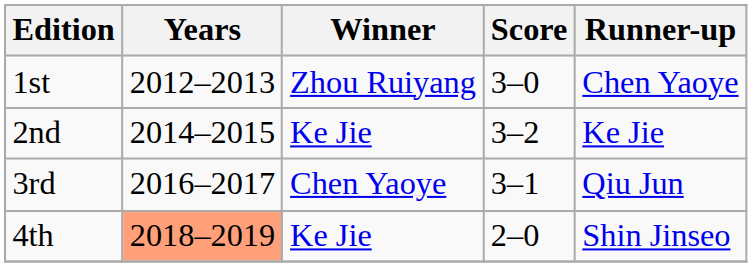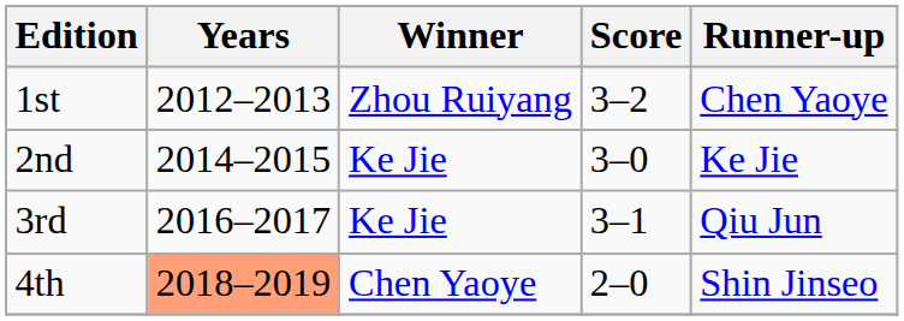 <table class="wikitable" style="text-align: left;">
 <tr>
 <th>Edition</th>
 <th>Years</th>
 <th>Winner</th>
 <th>Score</th>
 <th>Runner-up</th>
 </tr>
 <tr>
 <td>1st</td>
 <td>2012–2013</td>
 <td> <a href='#'>Zhou Ruiyang</a></td>
-<td>3–0</td>
+<td>3–2</td>
 <td> <a href='#'>Chen Yaoye</a></td>
 </tr>
 <tr>
 <td>2nd</td>
 <td>2014–2015</td>
 <td> <a href='#'>Ke Jie</a></td>
-<td>3–2</td>
+<td>3–0</td>
 <td> <a href='#'>Ke Jie</a></td>
 </tr>
 <tr>
 <td>3rd</td>
 <td>2016–2017</td>
-<td> <a href='#'>Chen Yaoye</a></td>
+<td> <a href='#'>Ke Jie</a></td>
 <td>3–1</td>
 <td> <a href='#'>Qiu Jun</a></td>
 </tr>
 <tr>
 <td>4th</td>
 <td style="background: lightsalmon;">2018–2019</td>
-<td> <a href='#'>Ke Jie</a></td>
+<td> <a href='#'>Chen Yaoye</a></td>
 <td>2–0</td>
 <td> <a href='#'>Shin Jinseo</a></td>
 </tr>
 <tr>
 </tr>
 </table>
